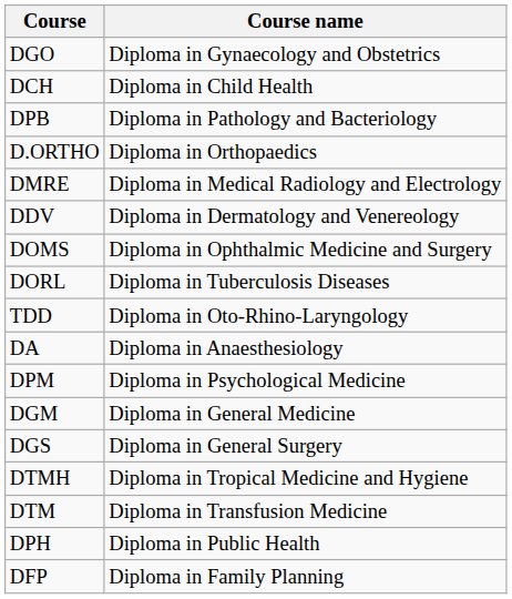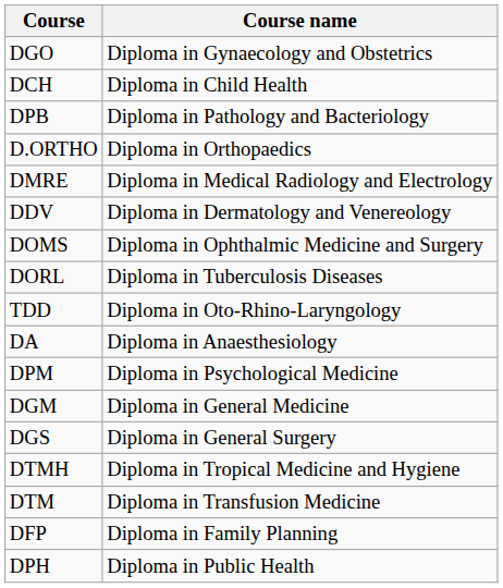 <table class="wikitable">
 <tr>
 <th>Course</th>
 <th>Course name</th>
 </tr>
 <tr>
 <td>DGO</td>
 <td>Diploma in Gynaecology and Obstetrics</td>
 </tr>
 <tr>
 <td>DCH</td>
 <td>Diploma in Child Health</td>
 </tr>
 <tr>
 <td>DPB</td>
 <td>Diploma in Pathology and Bacteriology</td>
 </tr>
 <tr>
 <td>D.ORTHO</td>
 <td>Diploma in Orthopaedics</td>
 </tr>
 <tr>
 <td>DMRE</td>
 <td>Diploma in Medical Radiology and Electrology</td>
 </tr>
 <tr>
 <td>DDV</td>
 <td>Diploma in Dermatology and Venereology</td>
 </tr>
 <tr>
 <td>DOMS</td>
 <td>Diploma in Ophthalmic Medicine and Surgery</td>
 </tr>
 <tr>
 <td>DORL</td>
 <td>Diploma in Tuberculosis Diseases</td>
 </tr>
 <tr>
 <td>TDD</td>
 <td>Diploma in Oto-Rhino-Laryngology</td>
 </tr>
 <tr>
 <td>DA</td>
 <td>Diploma in Anaesthesiology</td>
 </tr>
 <tr>
 <td>DPM</td>
 <td>Diploma in Psychological Medicine</td>
 </tr>
 <tr>
 <td>DGM</td>
 <td>Diploma in General Medicine</td>
 </tr>
 <tr>
 <td>DGS</td>
 <td>Diploma in General Surgery</td>
 </tr>
 <tr>
 <td>DTMH</td>
 <td>Diploma in Tropical Medicine and Hygiene</td>
 </tr>
 <tr>
 <td>DTM</td>
 <td>Diploma in Transfusion Medicine</td>
 </tr>
 <tr>
+<td>DFP</td>
+<td>Diploma in Family Planning</td>
+</tr>
+<tr>
 <td>DPH</td>
 <td>Diploma in Public Health</td>
 </tr>
-<tr>
-<td>DFP</td>
-<td>Diploma in Family Planning</td>
-</tr>
 </table>
